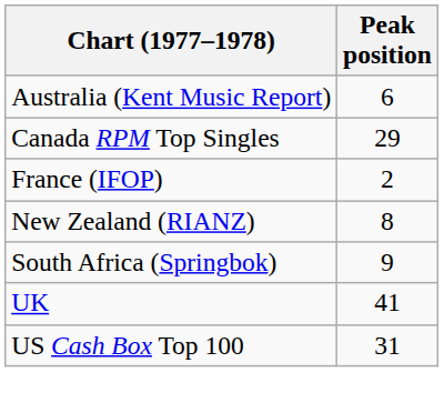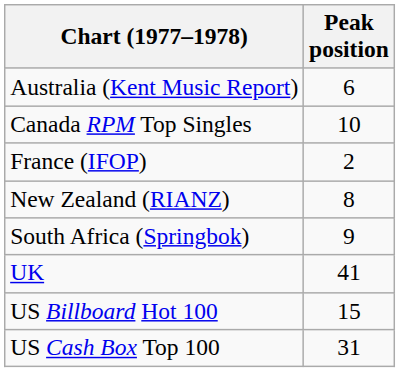 <table class="wikitable sortable">
 <tr>
 <th>Chart (1977–1978)</th>
 <th>Peak<br>position</th>
 </tr>
 <tr>
 <td>Australia (<a href='#'>Kent Music Report</a>)</td>
 <td style="text-align:center;">6</td>
 </tr>
 <tr>
 <td>Canada <em><a href='#'>RPM</a></em> Top Singles</td>
-<td style="text-align:center;">29</td>
+<td style="text-align:center;">10</td>
 </tr>
 <tr>
 <td>France (<a href='#'>IFOP</a>)</td>
 <td align="center">2</td>
 </tr>
 <tr>
 <td>New Zealand (<a href='#'>RIANZ</a>)</td>
 <td style="text-align:center;">8</td>
 </tr>
 <tr>
 <td>South Africa (<a href='#'>Springbok</a>)</td>
 <td align="center">9</td>
 </tr>
 <tr>
 <td><a href='#'>UK</a></td>
 <td style="text-align:center;">41</td>
 </tr>
 <tr>
+<td>US <em><a href='#'>Billboard</a></em> <a href='#'>Hot 100</a></td>
+<td style="text-align:center;">15</td>
+</tr>
+<tr>
 <td>US <a href='#'><em>Cash Box</em></a> Top 100</td>
 <td align="center">31</td>
 </tr>
 </table>
